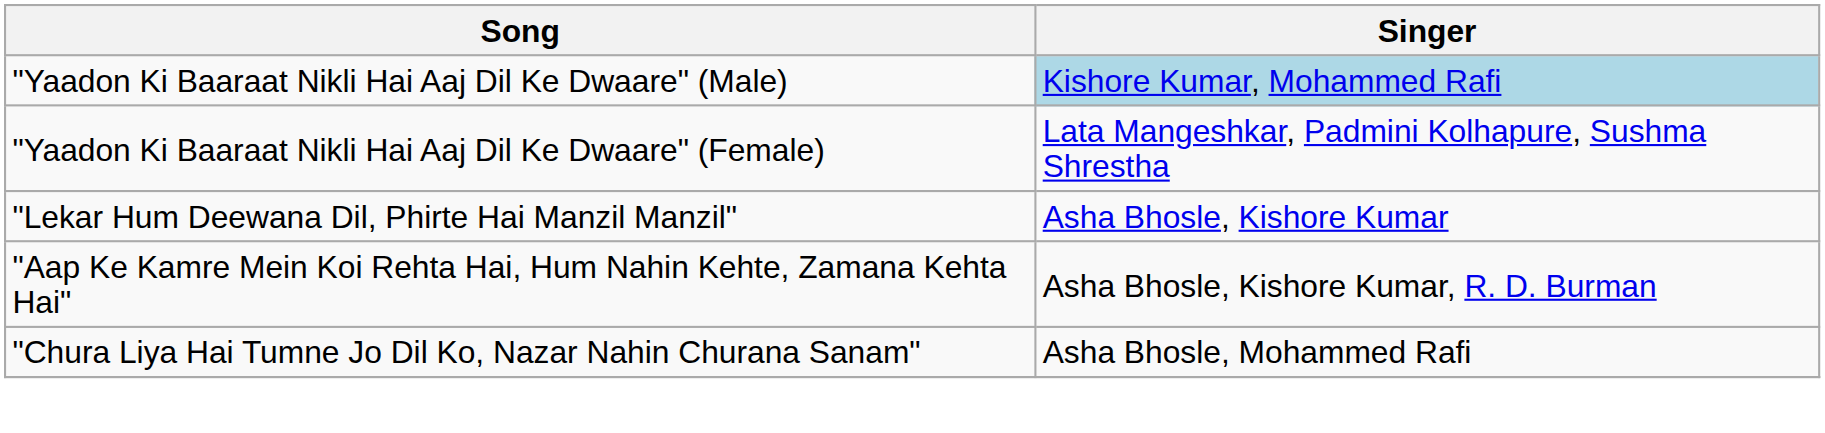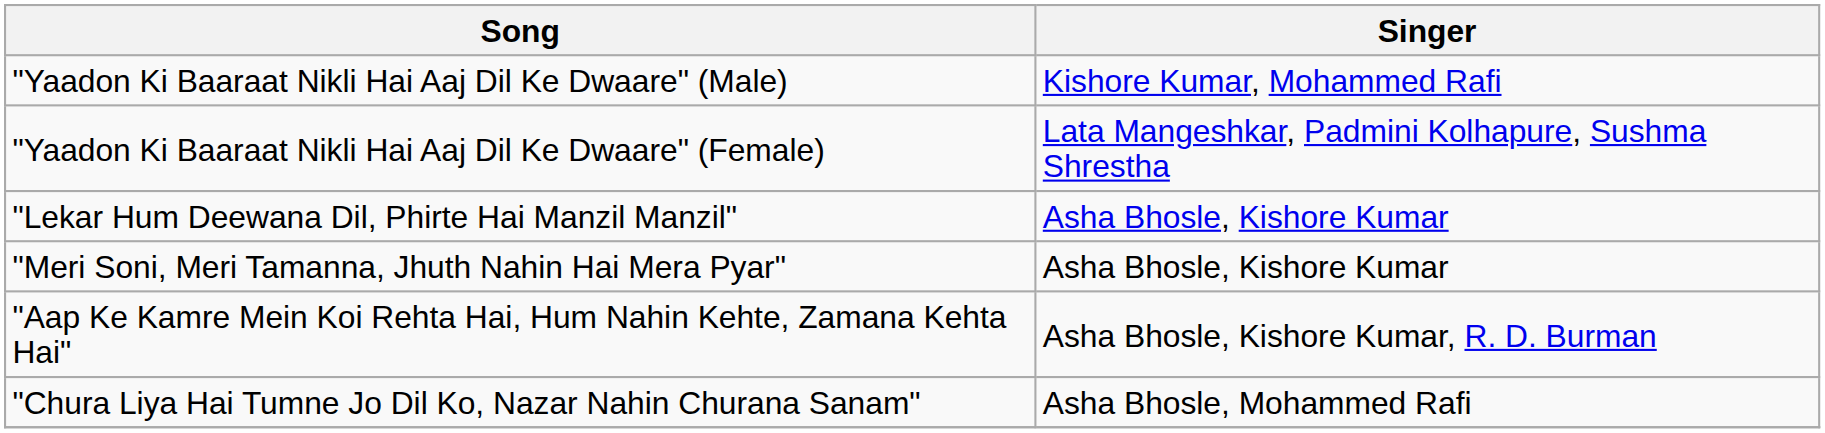 <table class="wikitable" style="font-size:95%">
 <tr>
 <th>Song</th>
 <th>Singer</th>
 </tr>
 <tr>
 <td>"Yaadon Ki Baaraat Nikli Hai Aaj Dil Ke Dwaare" (Male)</td>
-<td style="background: lightblue;"><a href='#'>Kishore Kumar</a>, <a href='#'>Mohammed Rafi</a></td>
+<td><a href='#'>Kishore Kumar</a>, <a href='#'>Mohammed Rafi</a></td>
 </tr>
 <tr>
 <td>"Yaadon Ki Baaraat Nikli Hai Aaj Dil Ke Dwaare" (Female)</td>
 <td><a href='#'>Lata Mangeshkar</a>, <a href='#'>Padmini Kolhapure</a>, <a href='#'>Sushma Shrestha</a></td>
 </tr>
 <tr>
 <td>"Lekar Hum Deewana Dil, Phirte Hai Manzil Manzil"</td>
 <td><a href='#'>Asha Bhosle</a>, <a href='#'>Kishore Kumar</a></td>
+</tr>
+<tr>
+<td>"Meri Soni, Meri Tamanna, Jhuth Nahin Hai Mera Pyar"</td>
+<td>Asha Bhosle, Kishore Kumar</td>
 </tr>
 <tr>
 <td>"Aap Ke Kamre Mein Koi Rehta Hai, Hum Nahin Kehte, Zamana Kehta Hai"</td>
 <td>Asha Bhosle, Kishore Kumar, <a href='#'>R. D. Burman</a></td>
 </tr>
 <tr>
 <td>"Chura Liya Hai Tumne Jo Dil Ko, Nazar Nahin Churana Sanam"</td>
 <td>Asha Bhosle, Mohammed Rafi</td>
 </tr>
 <tr>
 </tr>
 </table>
